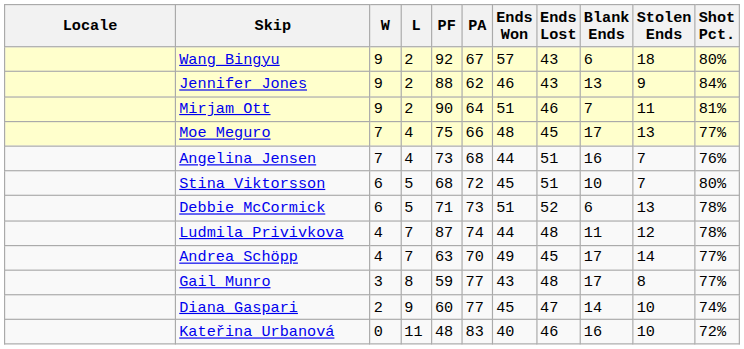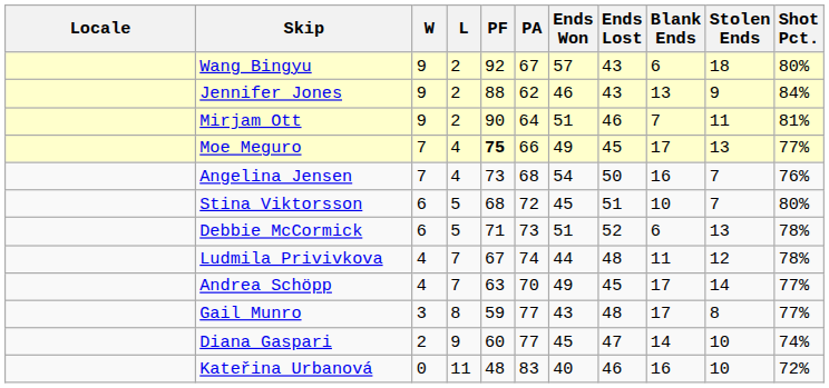 <table class="wikitable">
 <tr>
 <th bgcolor="#efefef" width="140">Locale</th>
 <th bgcolor="#efefef" width="160">Skip</th>
 <th bgcolor="#efefef" width="20">W</th>
 <th bgcolor="#efefef" width="20">L</th>
 <th bgcolor="#efefef" width="20">PF</th>
 <th bgcolor="#efefef" width="20">PA</th>
 <th bgcolor="#efefef" width="20">Ends <br> Won</th>
 <th bgcolor="#efefef" width="20">Ends <br> Lost</th>
 <th bgcolor="#efefef" width="20">Blank <br> Ends</th>
 <th bgcolor="#efefef" width="20">Stolen <br> Ends</th>
 <th bgcolor="#efefef" width="20">Shot <br> Pct.</th>
 </tr>
 <tr bgcolor="#ffffcc">
 <td></td>
 <td><a href='#'>Wang Bingyu</a></td>
 <td>9</td>
 <td>2</td>
 <td>92</td>
 <td>67</td>
 <td>57</td>
 <td>43</td>
 <td>6</td>
 <td>18</td>
 <td>80%</td>
 </tr>
 <tr bgcolor="#ffffcc">
 <td></td>
 <td><a href='#'>Jennifer Jones</a></td>
 <td>9</td>
 <td>2</td>
 <td>88</td>
 <td>62</td>
 <td>46</td>
 <td>43</td>
 <td>13</td>
 <td>9</td>
 <td>84%</td>
 </tr>
 <tr bgcolor="#ffffcc">
 <td></td>
 <td><a href='#'>Mirjam Ott</a></td>
 <td>9</td>
 <td>2</td>
 <td>90</td>
 <td>64</td>
 <td>51</td>
 <td>46</td>
 <td>7</td>
 <td>11</td>
 <td>81%</td>
 </tr>
 <tr bgcolor="#ffffcc">
 <td></td>
 <td><a href='#'>Moe Meguro</a></td>
 <td>7</td>
 <td>4</td>
-<td>75</td>
+<td><strong>75</strong></td>
 <td>66</td>
-<td>48</td>
+<td>49</td>
 <td>45</td>
 <td>17</td>
 <td>13</td>
 <td>77%</td>
 </tr>
 <tr>
 <td></td>
 <td><a href='#'>Angelina Jensen</a></td>
 <td>7</td>
 <td>4</td>
 <td>73</td>
 <td>68</td>
-<td>44</td>
-<td>51</td>
+<td>54</td>
+<td>50</td>
 <td>16</td>
 <td>7</td>
 <td>76%</td>
 </tr>
 <tr>
 <td></td>
 <td><a href='#'>Stina Viktorsson</a></td>
 <td>6</td>
 <td>5</td>
 <td>68</td>
 <td>72</td>
 <td>45</td>
 <td>51</td>
 <td>10</td>
 <td>7</td>
 <td>80%</td>
 </tr>
 <tr>
 <td></td>
 <td><a href='#'>Debbie McCormick</a></td>
 <td>6</td>
 <td>5</td>
 <td>71</td>
 <td>73</td>
 <td>51</td>
 <td>52</td>
 <td>6</td>
 <td>13</td>
 <td>78%</td>
 </tr>
 <tr>
 <td></td>
 <td><a href='#'>Ludmila Privivkova</a></td>
 <td>4</td>
 <td>7</td>
-<td>87</td>
+<td>67</td>
 <td>74</td>
 <td>44</td>
 <td>48</td>
 <td>11</td>
 <td>12</td>
 <td>78%</td>
 </tr>
 <tr>
 <td></td>
 <td><a href='#'>Andrea Schöpp</a></td>
 <td>4</td>
 <td>7</td>
 <td>63</td>
 <td>70</td>
 <td>49</td>
 <td>45</td>
 <td>17</td>
 <td>14</td>
 <td>77%</td>
 </tr>
 <tr>
 <td></td>
 <td><a href='#'>Gail Munro</a></td>
 <td>3</td>
 <td>8</td>
 <td>59</td>
 <td>77</td>
 <td>43</td>
 <td>48</td>
 <td>17</td>
 <td>8</td>
 <td>77%</td>
 </tr>
 <tr>
 <td></td>
 <td><a href='#'>Diana Gaspari</a></td>
 <td>2</td>
 <td>9</td>
 <td>60</td>
 <td>77</td>
 <td>45</td>
 <td>47</td>
 <td>14</td>
 <td>10</td>
 <td>74%</td>
 </tr>
 <tr>
 <td></td>
 <td><a href='#'>Kateřina Urbanová</a></td>
 <td>0</td>
 <td>11</td>
 <td>48</td>
 <td>83</td>
 <td>40</td>
 <td>46</td>
 <td>16</td>
 <td>10</td>
 <td>72%</td>
 </tr>
 </table>
